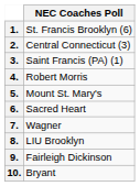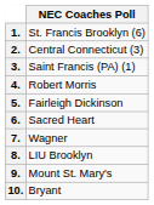 <table class="wikitable" style="white-space:nowrap; font-size:90%;">
 <tr>
 <td ! colspan=1 style="background:white; border-top-style:hidden; border-left-style:hidden;"></td>
 <th>NEC Coaches Poll</th>
 </tr>
 <tr>
 <th>1.</th>
 <td>St. Francis Brooklyn (6)</td>
 </tr>
 <tr>
 <th>2.</th>
 <td>Central Connecticut (3)</td>
 </tr>
 <tr>
 <th>3.</th>
 <td>Saint Francis (PA) (1)</td>
 </tr>
 <tr>
 <th>4.</th>
 <td>Robert Morris</td>
 </tr>
 <tr>
 <th>5.</th>
-<td>Mount St. Mary's</td>
+<td>Fairleigh Dickinson</td>
 </tr>
 <tr>
 <th>6.</th>
 <td>Sacred Heart</td>
 </tr>
 <tr>
 <th>7.</th>
 <td>Wagner</td>
 </tr>
 <tr>
 <th>8.</th>
 <td>LIU Brooklyn</td>
 </tr>
 <tr>
 <th>9.</th>
-<td>Fairleigh Dickinson</td>
+<td>Mount St. Mary's</td>
 </tr>
 <tr>
 <th>10.</th>
 <td>Bryant</td>
 </tr>
 </table>
